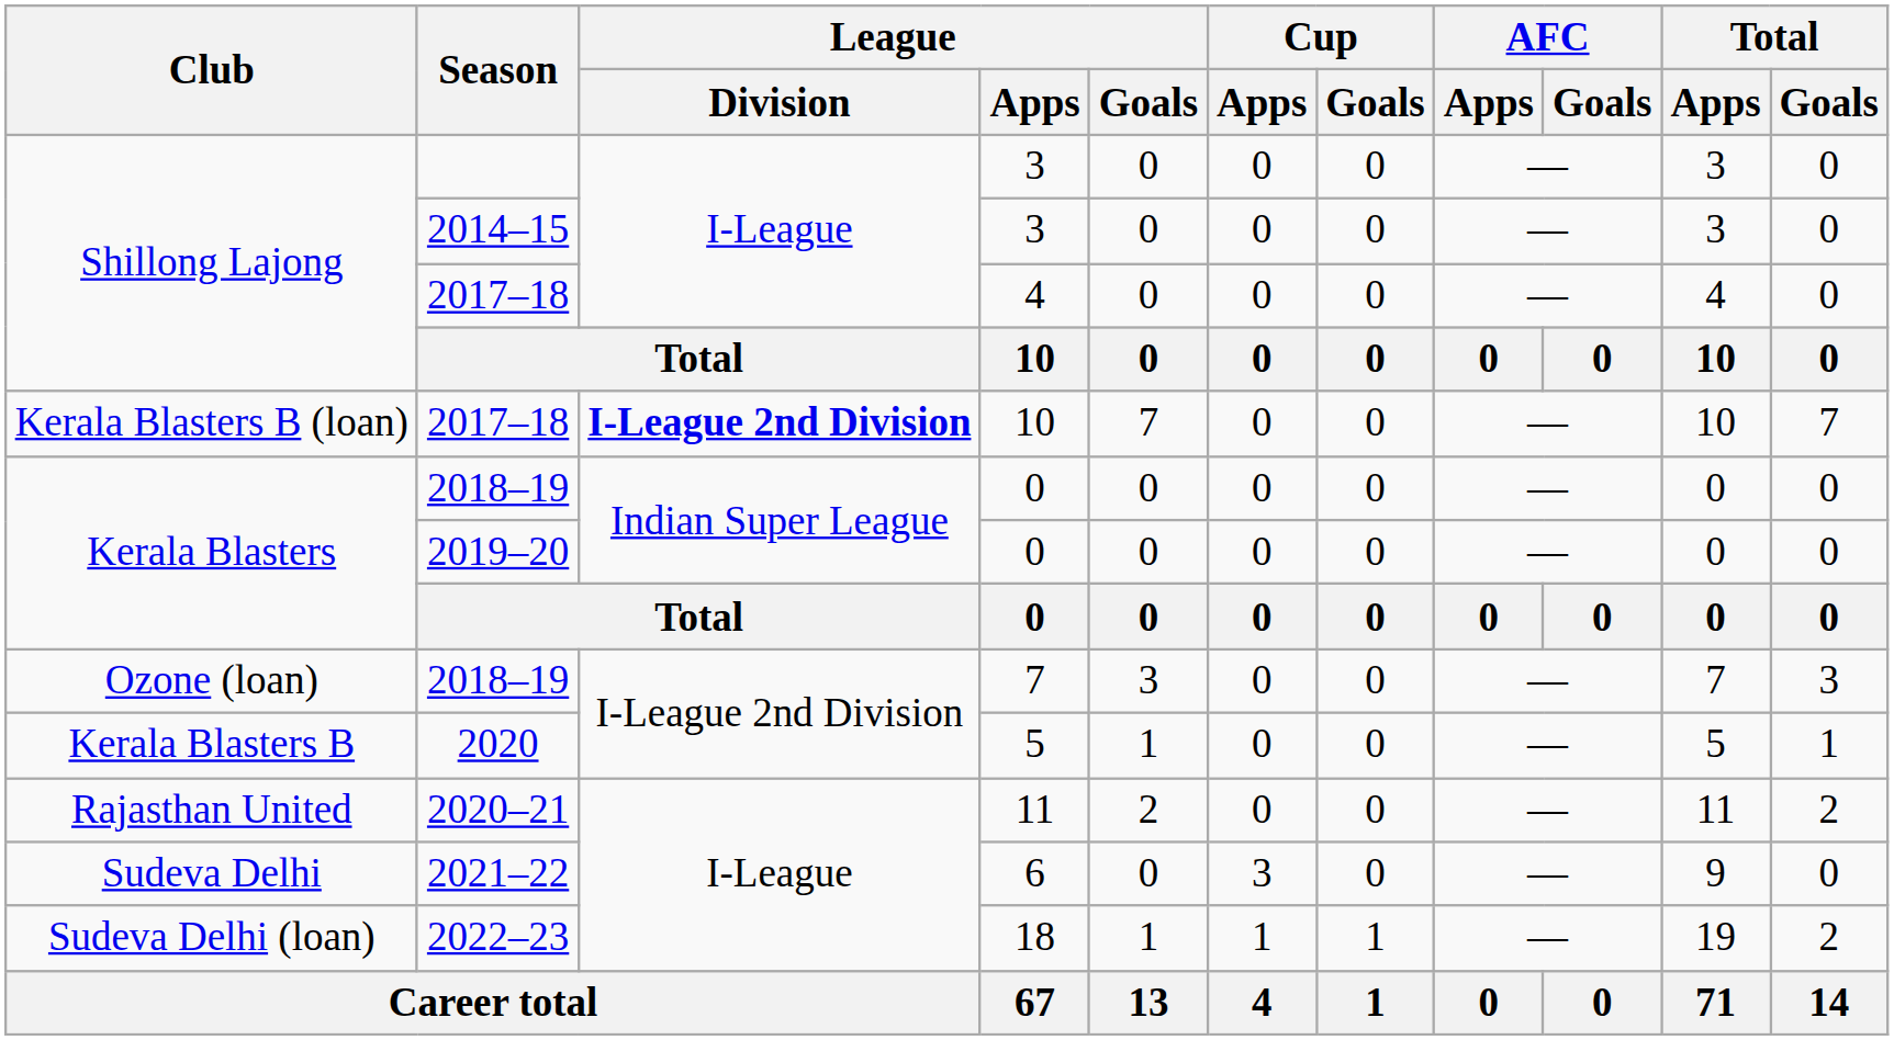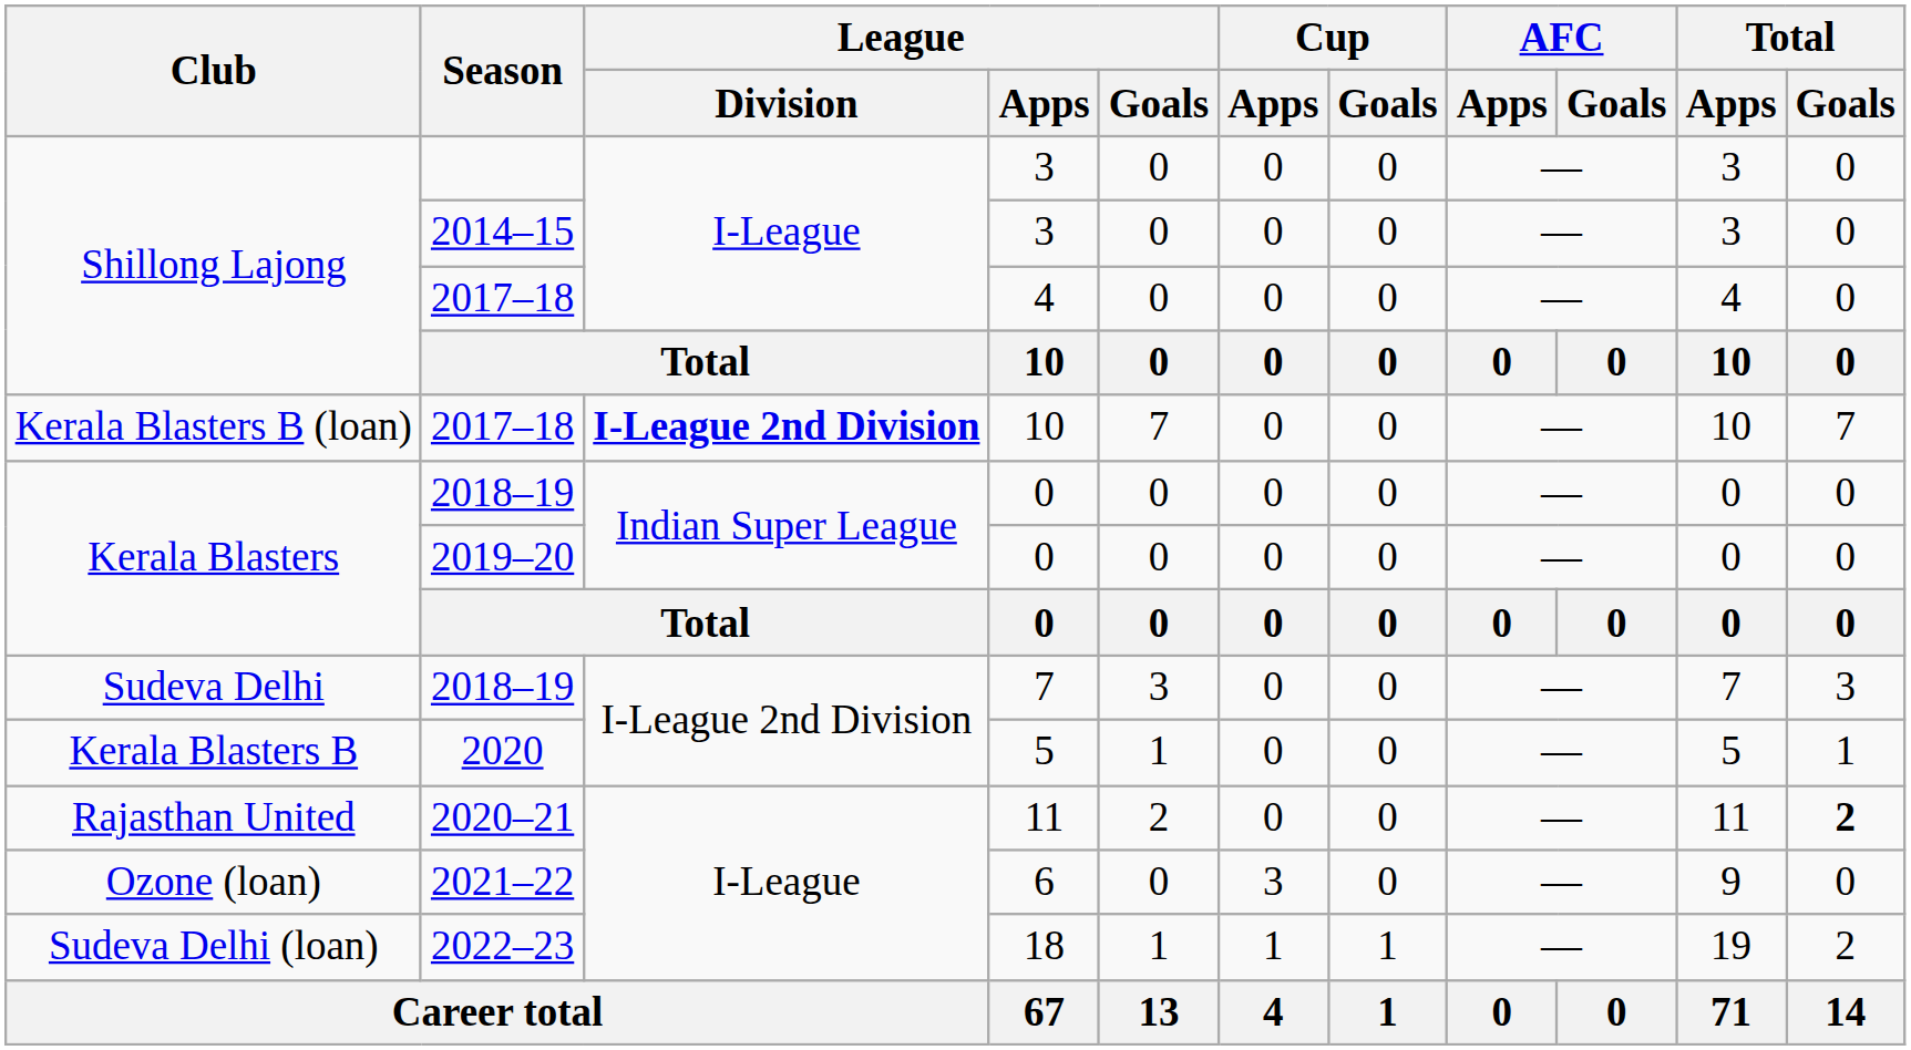 <table class="wikitable" style="text-align: center;">
 <tr>
 <th rowspan="2">Club</th>
 <th rowspan="2">Season</th>
 <th colspan="3">League</th>
 <th colspan="2">Cup</th>
 <th colspan="2"><a href='#'>AFC</a></th>
 <th colspan="2">Total</th>
 </tr>
 <tr>
 <th>Division</th>
 <th>Apps</th>
 <th>Goals</th>
 <th>Apps</th>
 <th>Goals</th>
 <th>Apps</th>
 <th>Goals</th>
 <th>Apps</th>
 <th>Goals</th>
 </tr>
 <tr>
 <td rowspan="4"><a href='#'>Shillong Lajong</a></td>
 <td></td>
 <td rowspan="3"><a href='#'>I-League</a></td>
 <td>3</td>
 <td>0</td>
 <td>0</td>
 <td>0</td>
 <td colspan="2">—</td>
 <td>3</td>
 <td>0</td>
 </tr>
 <tr>
 <td><a href='#'>2014–15</a></td>
 <td>3</td>
 <td>0</td>
 <td>0</td>
 <td>0</td>
 <td colspan="2">—</td>
 <td>3</td>
 <td>0</td>
 </tr>
 <tr>
 <td><a href='#'>2017–18</a></td>
 <td>4</td>
 <td>0</td>
 <td>0</td>
 <td>0</td>
 <td colspan="2">—</td>
 <td>4</td>
 <td>0</td>
 </tr>
 <tr>
 <th colspan="2">Total</th>
 <th>10</th>
 <th>0</th>
 <th>0</th>
 <th>0</th>
 <th>0</th>
 <th>0</th>
 <th>10</th>
 <th>0</th>
 </tr>
 <tr>
 <td rowspan="1"><a href='#'>Kerala Blasters B</a> (loan)</td>
 <td><a href='#'>2017–18</a></td>
 <td rowspan="1"><strong><a href='#'>I-League 2nd Division</a></strong></td>
 <td>10</td>
 <td>7</td>
 <td>0</td>
 <td>0</td>
 <td colspan="2">—</td>
 <td>10</td>
 <td>7</td>
 </tr>
 <tr>
 <td rowspan="3"><a href='#'>Kerala Blasters</a></td>
 <td><a href='#'>2018–19</a></td>
 <td rowspan="2"><a href='#'>Indian Super League</a></td>
 <td>0</td>
 <td>0</td>
 <td>0</td>
 <td>0</td>
 <td colspan="2">—</td>
 <td>0</td>
 <td>0</td>
 </tr>
 <tr>
 <td><a href='#'>2019–20</a></td>
 <td>0</td>
 <td>0</td>
 <td>0</td>
 <td>0</td>
 <td colspan="2">—</td>
 <td>0</td>
 <td>0</td>
 </tr>
 <tr>
 <th colspan="2">Total</th>
 <th>0</th>
 <th>0</th>
 <th>0</th>
 <th>0</th>
 <th>0</th>
 <th>0</th>
 <th>0</th>
 <th>0</th>
 </tr>
 <tr>
-<td rowspan="1"><a href='#'>Ozone</a> (loan)</td>
+<td rowspan="1"><a href='#'>Sudeva Delhi</a></td>
 <td><a href='#'>2018–19</a></td>
 <td rowspan="2">I-League 2nd Division</td>
 <td>7</td>
 <td>3</td>
 <td>0</td>
 <td>0</td>
 <td colspan="2">—</td>
 <td>7</td>
 <td>3</td>
 </tr>
 <tr>
 <td rowspan="1"><a href='#'>Kerala Blasters B</a></td>
 <td><a href='#'>2020</a></td>
 <td>5</td>
 <td>1</td>
 <td>0</td>
 <td>0</td>
 <td colspan="2">—</td>
 <td>5</td>
 <td>1</td>
 </tr>
 <tr>
 <td rowspan="1"><a href='#'>Rajasthan United</a></td>
 <td><a href='#'>2020–21</a></td>
 <td rowspan="3">I-League</td>
 <td>11</td>
 <td>2</td>
 <td>0</td>
 <td>0</td>
 <td colspan="2">—</td>
 <td>11</td>
-<td>2</td>
+<td><strong>2</strong></td>
 </tr>
 <tr>
-<td rowspan="1"><a href='#'>Sudeva Delhi</a></td>
+<td rowspan="1"><a href='#'>Ozone</a> (loan)</td>
 <td><a href='#'>2021–22</a></td>
 <td>6</td>
 <td>0</td>
 <td>3</td>
 <td>0</td>
 <td colspan="2">—</td>
 <td>9</td>
 <td>0</td>
 </tr>
 <tr>
 <td rowspan="1"><a href='#'>Sudeva Delhi</a> (loan)</td>
 <td><a href='#'>2022–23</a></td>
 <td>18</td>
 <td>1</td>
 <td>1</td>
 <td>1</td>
 <td colspan="2">—</td>
 <td>19</td>
 <td>2</td>
 </tr>
 <tr>
 <th colspan="3">Career total</th>
 <th>67</th>
 <th>13</th>
 <th>4</th>
 <th>1</th>
 <th>0</th>
 <th>0</th>
 <th>71</th>
 <th>14</th>
 </tr>
 </table>
